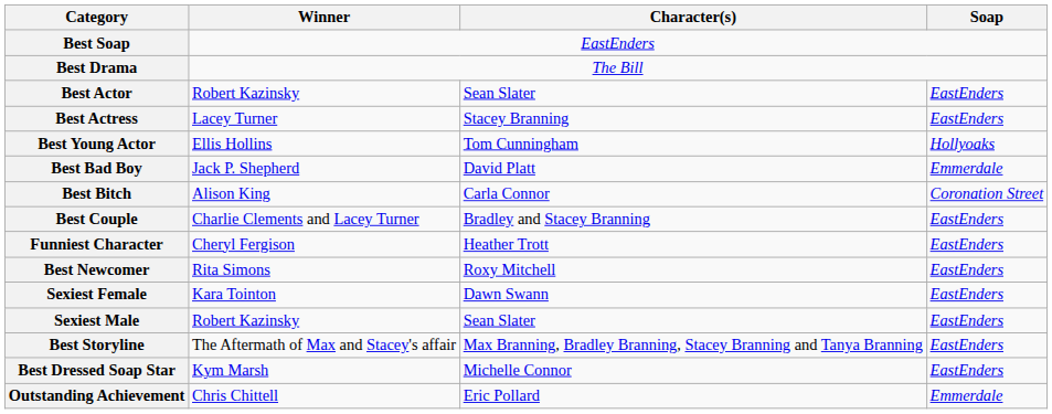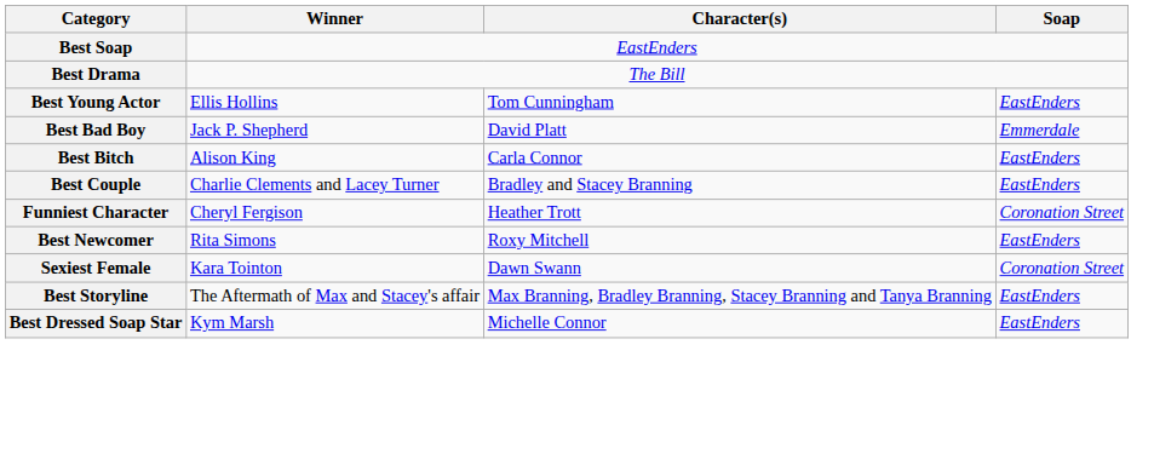 <table class="wikitable" style="font-size: 100%;">
 <tr>
 <th>Category</th>
 <th>Winner</th>
 <th>Character(s)</th>
 <th>Soap</th>
 </tr>
 <tr>
 <th>Best Soap</th>
 <td colspan = "3" align="center"><em><a href='#'>EastEnders</a></em></td>
 </tr>
 <tr>
 <th>Best Drama</th>
 <td colspan = "3" align="center"><em><a href='#'>The Bill</a></em></td>
 </tr>
 <tr>
-<th>Best Actor</th>
-<td><a href='#'>Robert Kazinsky</a></td>
-<td><a href='#'>Sean Slater</a></td>
-<td><em><a href='#'>EastEnders</a></em></td>
-</tr>
-<tr>
-<th>Best Actress</th>
-<td><a href='#'>Lacey Turner</a></td>
-<td><a href='#'>Stacey Branning</a></td>
-<td><em><a href='#'>EastEnders</a></em></td>
-</tr>
-<tr>
 <th>Best Young Actor</th>
 <td><a href='#'>Ellis Hollins</a></td>
 <td><a href='#'>Tom Cunningham</a></td>
-<td><em><a href='#'>Hollyoaks</a></em></td>
+<td><em><a href='#'>EastEnders</a></em></td>
 </tr>
 <tr>
 <th>Best Bad Boy</th>
 <td><a href='#'>Jack P. Shepherd</a></td>
 <td><a href='#'>David Platt</a></td>
 <td><em><a href='#'>Emmerdale</a></em></td>
 </tr>
 <tr>
 <th>Best Bitch</th>
 <td><a href='#'>Alison King</a></td>
 <td><a href='#'>Carla Connor</a></td>
-<td><em><a href='#'>Coronation Street</a></em></td>
+<td><em><a href='#'>EastEnders</a></em></td>
 </tr>
 <tr>
 <th>Best Couple</th>
 <td><a href='#'>Charlie Clements</a> and <a href='#'>Lacey Turner</a></td>
 <td><a href='#'>Bradley</a> and <a href='#'>Stacey Branning</a></td>
 <td><em><a href='#'>EastEnders</a></em></td>
 </tr>
 <tr>
 <th>Funniest Character</th>
 <td><a href='#'>Cheryl Fergison</a></td>
 <td><a href='#'>Heather Trott</a></td>
-<td><em><a href='#'>EastEnders</a></em></td>
+<td><em><a href='#'>Coronation Street</a></em></td>
 </tr>
 <tr>
 <th>Best Newcomer</th>
 <td><a href='#'>Rita Simons</a></td>
 <td><a href='#'>Roxy Mitchell</a></td>
 <td><em><a href='#'>EastEnders</a></em></td>
 </tr>
 <tr>
 <th>Sexiest Female</th>
 <td><a href='#'>Kara Tointon</a></td>
 <td><a href='#'>Dawn Swann</a></td>
-<td><em><a href='#'>EastEnders</a></em></td>
-</tr>
-<tr>
-<th>Sexiest Male</th>
-<td><a href='#'>Robert Kazinsky</a></td>
-<td><a href='#'>Sean Slater</a></td>
-<td><em><a href='#'>EastEnders</a></em></td>
+<td><em><a href='#'>Coronation Street</a></em></td>
 </tr>
 <tr>
 <th>Best Storyline</th>
 <td>The Aftermath of <a href='#'>Max</a> and <a href='#'>Stacey</a>'s affair</td>
 <td><a href='#'>Max Branning</a>, <a href='#'>Bradley Branning</a>, <a href='#'>Stacey Branning</a> and <a href='#'>Tanya Branning</a></td>
 <td><em><a href='#'>EastEnders</a></em></td>
 </tr>
 <tr>
 <th>Best Dressed Soap Star</th>
 <td><a href='#'>Kym Marsh</a></td>
 <td><a href='#'>Michelle Connor</a></td>
 <td><em><a href='#'>EastEnders</a></em></td>
 </tr>
-<tr>
-<th>Outstanding Achievement</th>
-<td><a href='#'>Chris Chittell</a></td>
-<td><a href='#'>Eric Pollard</a></td>
-<td><em><a href='#'>Emmerdale</a></em></td>
-</tr>
 </table>
